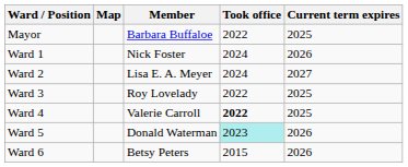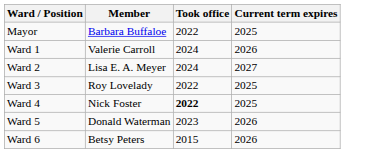 <table class="wikitable sortable">
 <tr>
 <th>Ward / Position</th>
-<th>Map</th>
 <th>Member</th>
 <th>Took office</th>
 <th>Current term expires</th>
 </tr>
 <tr>
 <td>Mayor</td>
-<td></td>
 <td><a href='#'>Barbara Buffaloe</a></td>
 <td>2022</td>
 <td>2025</td>
 </tr>
 <tr>
 <td>Ward 1</td>
-<td></td>
-<td>Nick Foster</td>
+<td>Valerie Carroll</td>
 <td>2024</td>
 <td>2026</td>
 </tr>
 <tr>
 <td>Ward 2</td>
-<td></td>
 <td>Lisa E. A. Meyer</td>
 <td>2024</td>
 <td>2027</td>
 </tr>
 <tr>
 <td>Ward 3</td>
-<td></td>
 <td>Roy Lovelady</td>
 <td>2022</td>
 <td>2025</td>
 </tr>
 <tr>
 <td>Ward 4</td>
-<td></td>
-<td>Valerie Carroll</td>
+<td>Nick Foster</td>
 <td><strong>2022</strong></td>
 <td>2025</td>
 </tr>
 <tr>
 <td>Ward 5</td>
-<td></td>
 <td>Donald Waterman</td>
-<td style="background: paleturquoise;">2023</td>
+<td>2023</td>
 <td>2026</td>
 </tr>
 <tr>
 <td>Ward 6</td>
-<td></td>
 <td>Betsy Peters</td>
 <td>2015</td>
 <td>2026</td>
 </tr>
 </table>
